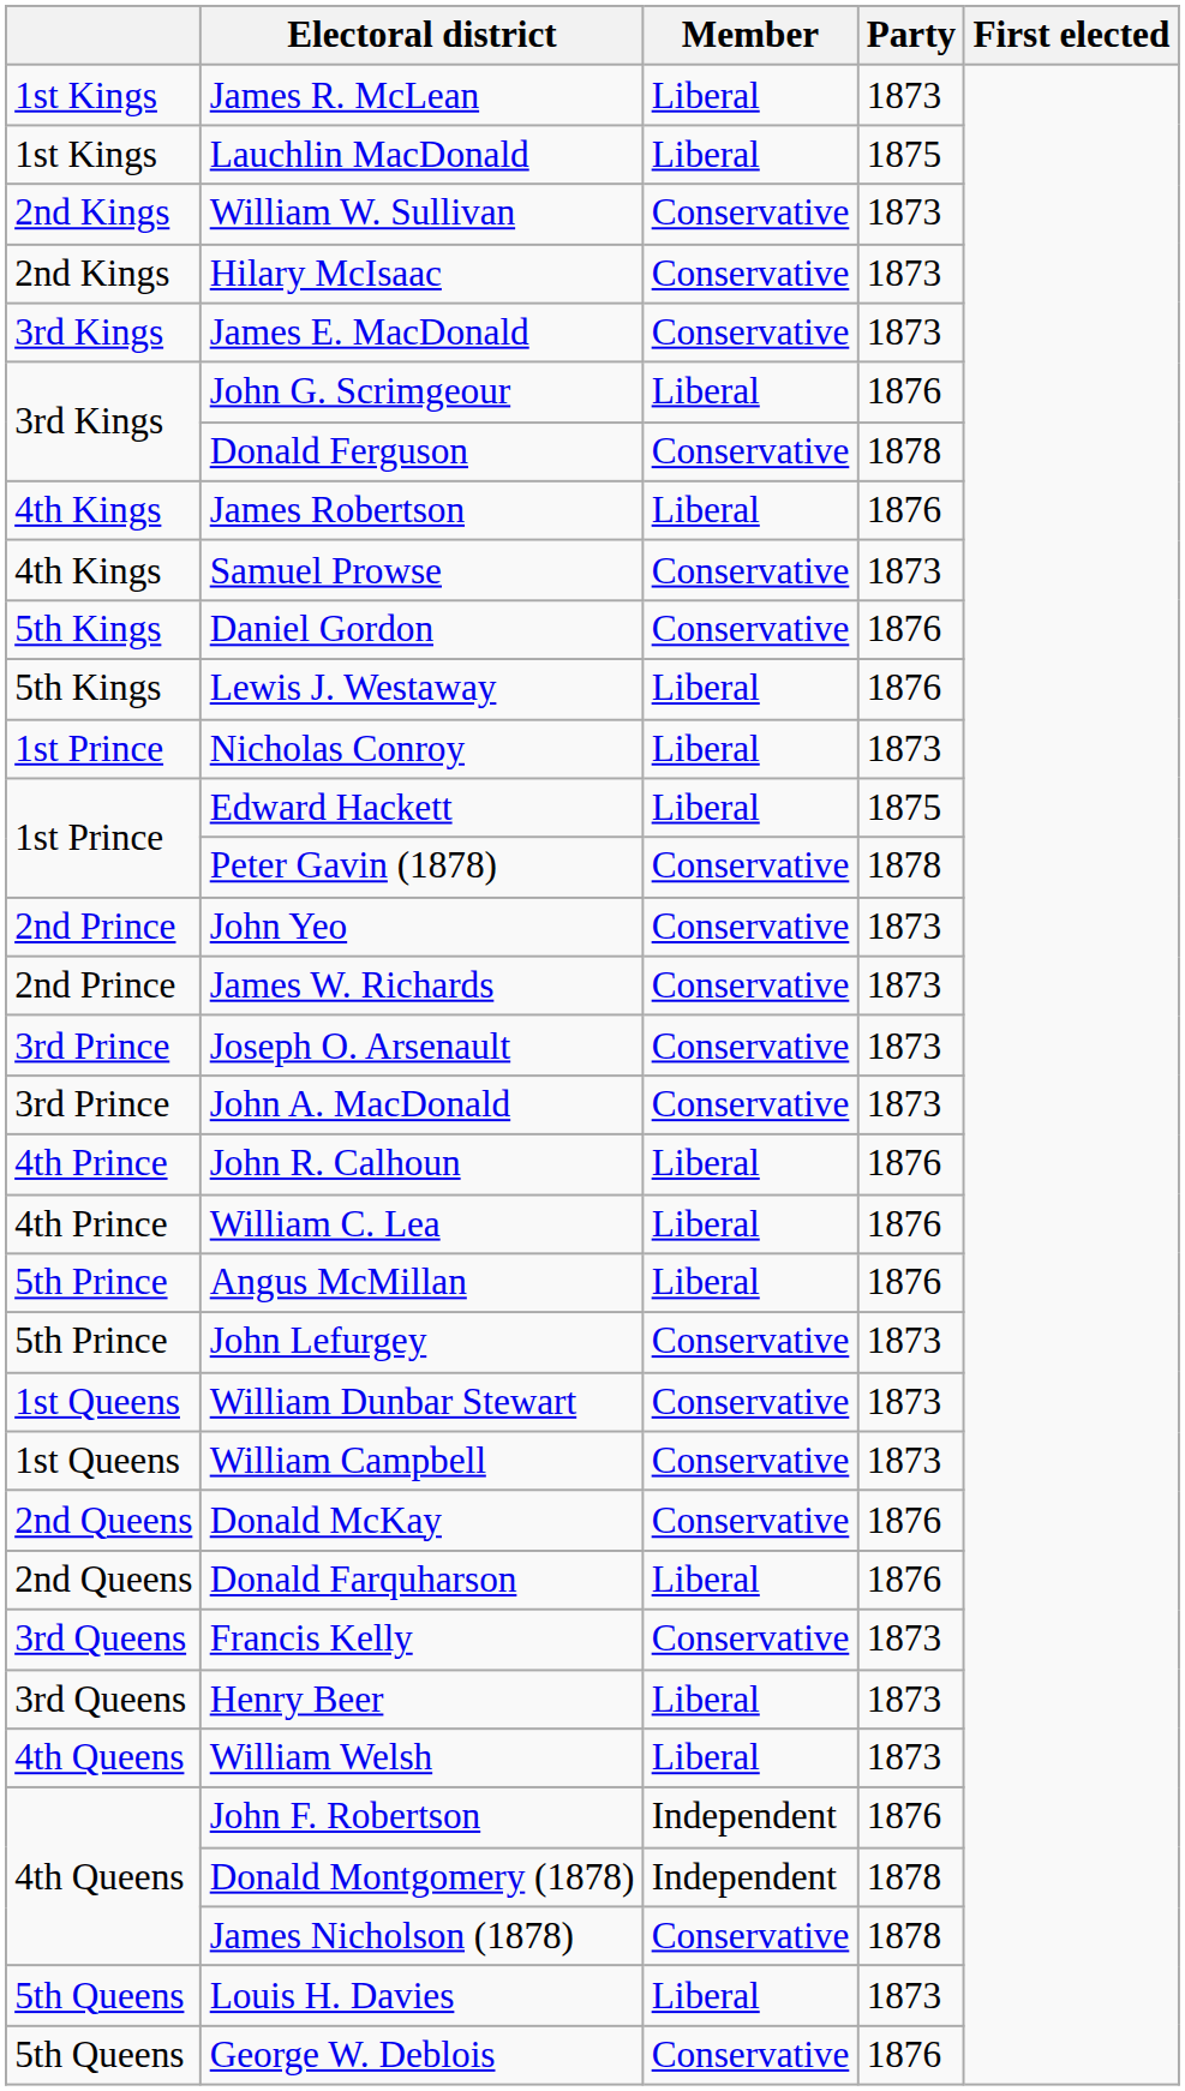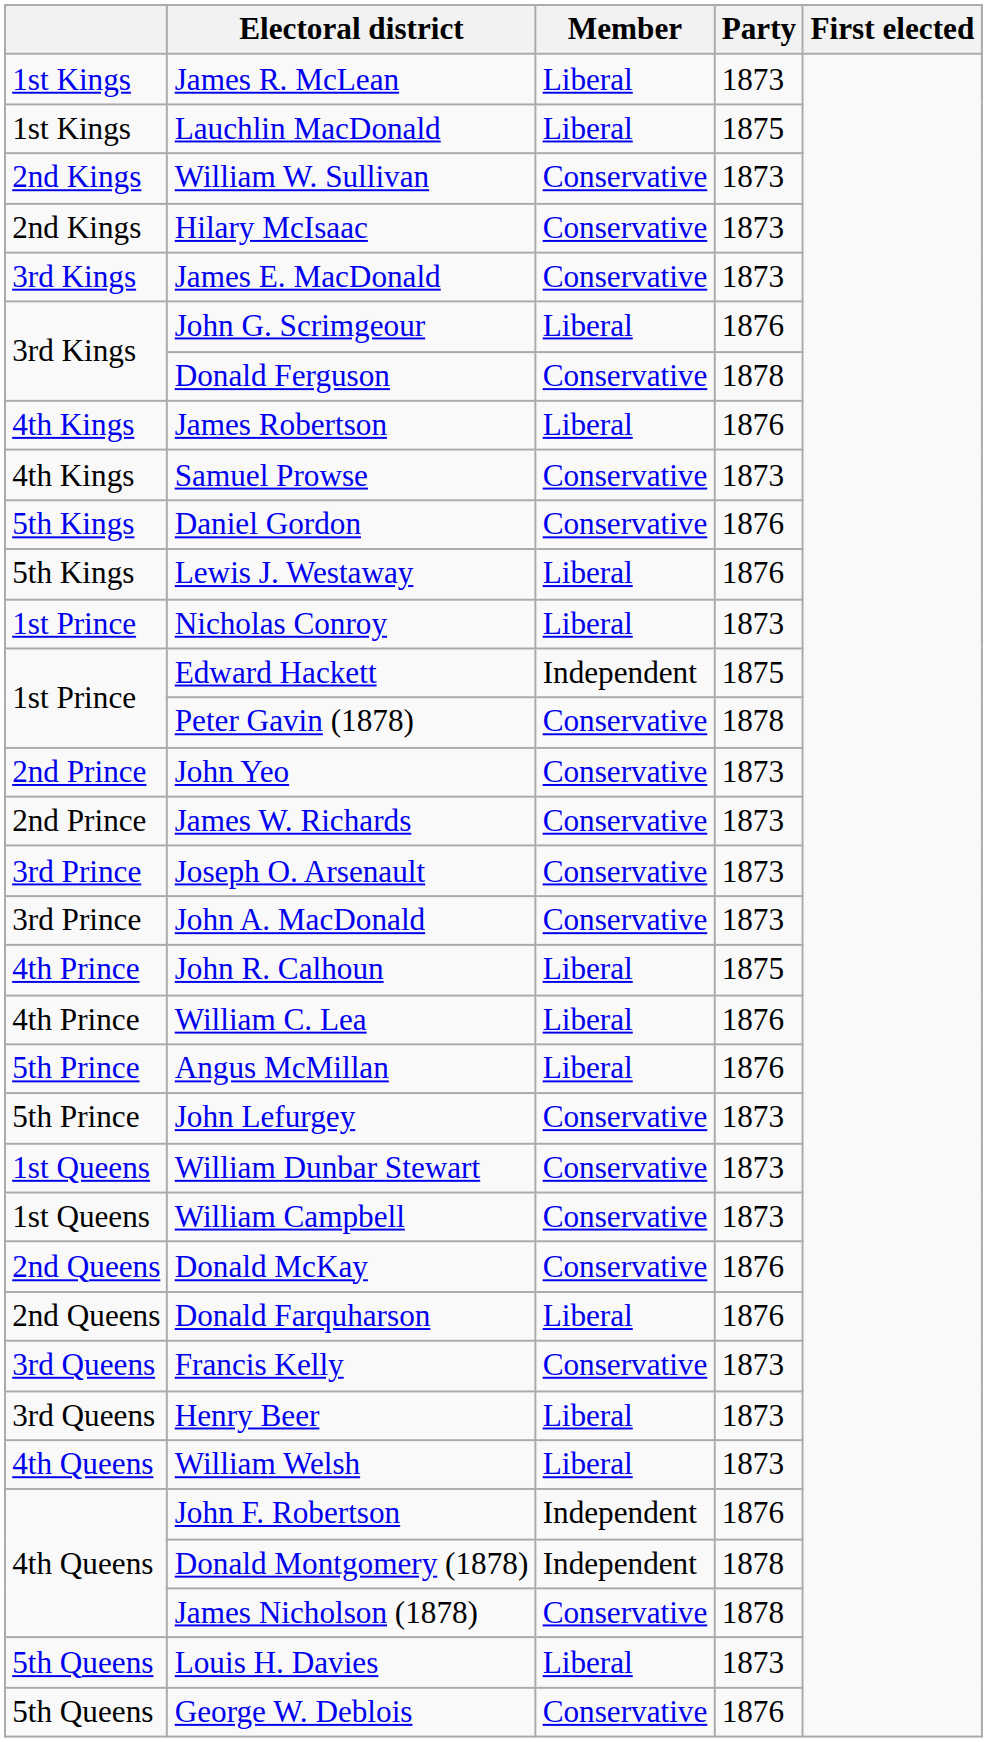 <table class="wikitable sortable">
 <tr>
 <th></th>
 <th>Electoral district</th>
 <th>Member</th>
 <th>Party</th>
 <th>First elected</th>
 </tr>
 <tr>
 <td><a href='#'>1st Kings</a></td>
 <td><a href='#'>James R. McLean</a></td>
 <td><a href='#'>Liberal</a></td>
 <td>1873</td>
 </tr>
 <tr>
 <td>1st Kings</td>
 <td><a href='#'>Lauchlin MacDonald</a></td>
 <td><a href='#'>Liberal</a></td>
 <td>1875</td>
 </tr>
 <tr>
 <td><a href='#'>2nd Kings</a></td>
 <td><a href='#'>William W. Sullivan</a></td>
 <td><a href='#'>Conservative</a></td>
 <td>1873</td>
 </tr>
 <tr>
 <td>2nd Kings</td>
 <td><a href='#'>Hilary McIsaac</a></td>
 <td><a href='#'>Conservative</a></td>
 <td>1873</td>
 </tr>
 <tr>
 <td><a href='#'>3rd Kings</a></td>
 <td><a href='#'>James E. MacDonald</a></td>
 <td><a href='#'>Conservative</a></td>
 <td>1873</td>
 </tr>
 <tr>
 <td rowspan=2>3rd Kings</td>
 <td><a href='#'>John G. Scrimgeour</a></td>
 <td><a href='#'>Liberal</a></td>
 <td>1876</td>
 </tr>
 <tr>
 <td><a href='#'>Donald Ferguson</a></td>
 <td><a href='#'>Conservative</a></td>
 <td>1878</td>
 </tr>
 <tr>
 <td><a href='#'>4th Kings</a></td>
 <td><a href='#'>James Robertson</a></td>
 <td><a href='#'>Liberal</a></td>
 <td>1876</td>
 </tr>
 <tr>
 <td>4th Kings</td>
 <td><a href='#'>Samuel Prowse</a></td>
 <td><a href='#'>Conservative</a></td>
 <td>1873</td>
 </tr>
 <tr>
 <td><a href='#'>5th Kings</a></td>
 <td><a href='#'>Daniel Gordon</a></td>
 <td><a href='#'>Conservative</a></td>
 <td>1876</td>
 </tr>
 <tr>
 <td>5th Kings</td>
 <td><a href='#'>Lewis J. Westaway</a></td>
 <td><a href='#'>Liberal</a></td>
 <td>1876</td>
 </tr>
 <tr>
 <td><a href='#'>1st Prince</a></td>
 <td><a href='#'>Nicholas Conroy</a></td>
 <td><a href='#'>Liberal</a></td>
 <td>1873</td>
 </tr>
 <tr>
 <td rowspan=2>1st Prince</td>
 <td><a href='#'>Edward Hackett</a></td>
-<td><a href='#'>Liberal</a></td>
+<td>Independent</td>
 <td>1875</td>
 </tr>
 <tr>
 <td><a href='#'>Peter Gavin</a> (1878)</td>
 <td><a href='#'>Conservative</a></td>
 <td>1878</td>
 </tr>
 <tr>
 <td><a href='#'>2nd Prince</a></td>
 <td><a href='#'>John Yeo</a></td>
 <td><a href='#'>Conservative</a></td>
 <td>1873</td>
 </tr>
 <tr>
 <td>2nd Prince</td>
 <td><a href='#'>James W. Richards</a></td>
 <td><a href='#'>Conservative</a></td>
 <td>1873</td>
 </tr>
 <tr>
 <td><a href='#'>3rd Prince</a></td>
 <td><a href='#'>Joseph O. Arsenault</a></td>
 <td><a href='#'>Conservative</a></td>
 <td>1873</td>
 </tr>
 <tr>
 <td>3rd Prince</td>
 <td><a href='#'>John A. MacDonald</a></td>
 <td><a href='#'>Conservative</a></td>
 <td>1873</td>
 </tr>
 <tr>
 <td><a href='#'>4th Prince</a></td>
 <td><a href='#'>John R. Calhoun</a></td>
 <td><a href='#'>Liberal</a></td>
-<td>1876</td>
+<td>1875</td>
 </tr>
 <tr>
 <td>4th Prince</td>
 <td><a href='#'>William C. Lea</a></td>
 <td><a href='#'>Liberal</a></td>
 <td>1876</td>
 </tr>
 <tr>
 <td><a href='#'>5th Prince</a></td>
 <td><a href='#'>Angus McMillan</a></td>
 <td><a href='#'>Liberal</a></td>
 <td>1876</td>
 </tr>
 <tr>
 <td>5th Prince</td>
 <td><a href='#'>John Lefurgey</a></td>
 <td><a href='#'>Conservative</a></td>
 <td>1873</td>
 </tr>
 <tr>
 <td><a href='#'>1st Queens</a></td>
 <td><a href='#'>William Dunbar Stewart</a></td>
 <td><a href='#'>Conservative</a></td>
 <td>1873</td>
 </tr>
 <tr>
 <td>1st Queens</td>
 <td><a href='#'>William Campbell</a></td>
 <td><a href='#'>Conservative</a></td>
 <td>1873</td>
 </tr>
 <tr>
 <td><a href='#'>2nd Queens</a></td>
 <td><a href='#'>Donald McKay</a></td>
 <td><a href='#'>Conservative</a></td>
 <td>1876</td>
 </tr>
 <tr>
 <td>2nd Queens</td>
 <td><a href='#'>Donald Farquharson</a></td>
 <td><a href='#'>Liberal</a></td>
 <td>1876</td>
 </tr>
 <tr>
 <td><a href='#'>3rd Queens</a></td>
 <td><a href='#'>Francis Kelly</a></td>
 <td><a href='#'>Conservative</a></td>
 <td>1873</td>
 </tr>
 <tr>
 <td>3rd Queens</td>
 <td><a href='#'>Henry Beer</a></td>
 <td><a href='#'>Liberal</a></td>
 <td>1873</td>
 </tr>
 <tr>
 <td><a href='#'>4th Queens</a></td>
 <td><a href='#'>William Welsh</a></td>
 <td><a href='#'>Liberal</a></td>
 <td>1873</td>
 </tr>
 <tr>
 <td rowspan=3>4th Queens</td>
 <td><a href='#'>John F. Robertson</a></td>
 <td>Independent</td>
 <td>1876</td>
 </tr>
 <tr>
 <td><a href='#'>Donald Montgomery</a> (1878)</td>
 <td>Independent</td>
 <td>1878</td>
 </tr>
 <tr>
 <td><a href='#'>James Nicholson</a> (1878)</td>
 <td><a href='#'>Conservative</a></td>
 <td>1878</td>
 </tr>
 <tr>
 <td><a href='#'>5th Queens</a></td>
 <td><a href='#'>Louis H. Davies</a></td>
 <td><a href='#'>Liberal</a></td>
 <td>1873</td>
 </tr>
 <tr>
 <td>5th Queens</td>
 <td><a href='#'>George W. Deblois</a></td>
 <td><a href='#'>Conservative</a></td>
 <td>1876</td>
 </tr>
 </table>
